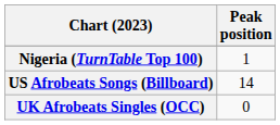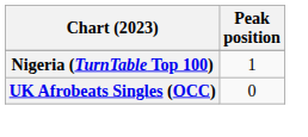 <table class="wikitable plainrowheaders sortable" style="text-align:center">
 <tr>
 <th scope="col">Chart (2023)</th>
 <th scope="col">Peak<br>position</th>
 </tr>
 <tr>
 </tr>
 <tr>
 <th scope="row">Nigeria (<a href='#'><em>TurnTable</em> Top 100</a>)</th>
 <td>1</td>
 </tr>
 <tr>
-<th scope="row">US <a href='#'>Afrobeats Songs</a> (<a href='#'>Billboard</a>)</th>
-<td>14</td>
-</tr>
-<tr>
 <th scope="row"><a href='#'>UK Afrobeats Singles</a> (<a href='#'>OCC</a>)</th>
 <td>0</td>
 </tr>
 </table>
